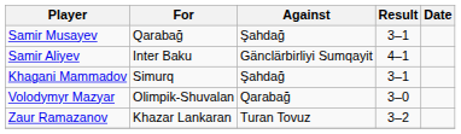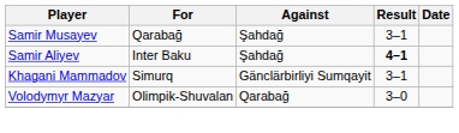 <table class="wikitable sortable">
 <tr>
 <th>Player</th>
 <th>For</th>
 <th>Against</th>
 <th style="text-align:center">Result</th>
 <th>Date</th>
 </tr>
 <tr>
 <td> <a href='#'>Samir Musayev</a></td>
 <td>Qarabağ</td>
 <td>Şahdağ</td>
 <td style="text-align:center;">3–1</td>
 <td></td>
 </tr>
 <tr>
 <td> <a href='#'>Samir Aliyev</a></td>
 <td>Inter Baku</td>
-<td>Gänclärbirliyi Sumqayit</td>
-<td style="text-align:center;">4–1</td>
+<td>Şahdağ</td>
+<td style="text-align:center;"><strong>4–1</strong></td>
 <td></td>
 </tr>
 <tr>
 <td> <a href='#'>Khagani Mammadov</a></td>
 <td>Simurq</td>
-<td>Şahdağ</td>
+<td>Gänclärbirliyi Sumqayit</td>
 <td style="text-align:center;">3–1</td>
 <td></td>
 </tr>
 <tr>
 <td> <a href='#'>Volodymyr Mazyar</a></td>
 <td>Olimpik-Shuvalan</td>
 <td>Qarabağ</td>
 <td style="text-align:center;">3–0</td>
 <td></td>
 </tr>
 <tr>
-<td> <a href='#'>Zaur Ramazanov</a></td>
-<td>Khazar Lankaran</td>
-<td>Turan Tovuz</td>
-<td style="text-align:center;">3–2</td>
-<td></td>
-</tr>
-<tr>
 </tr>
 </table>
